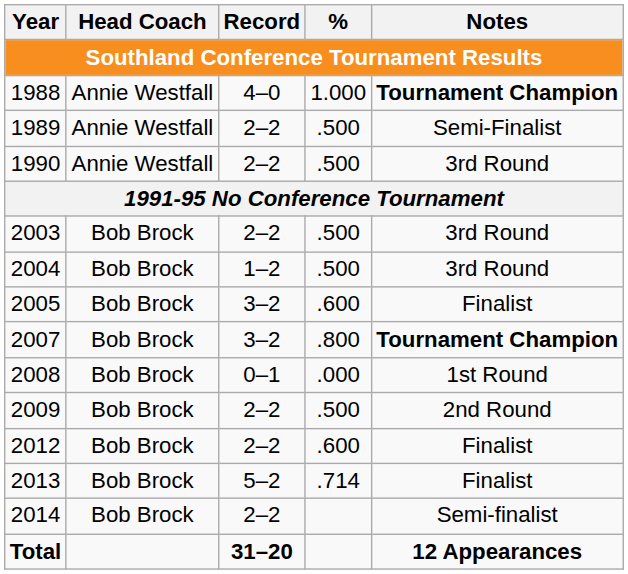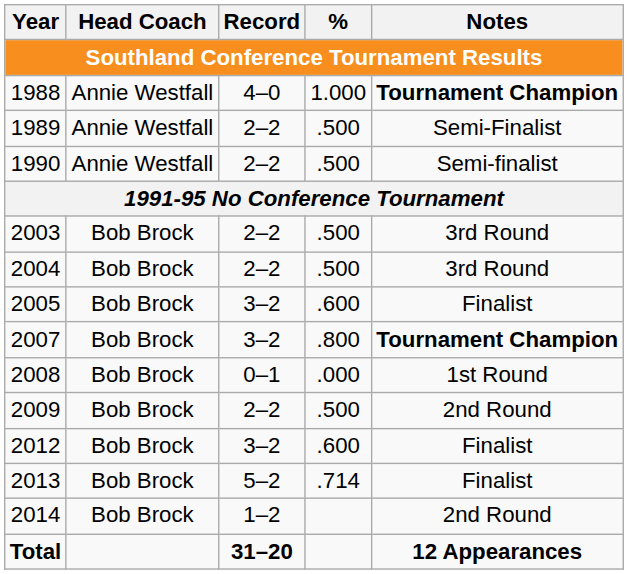 <table class="wikitable">
 <tr>
 <th>Year</th>
 <th>Head Coach</th>
 <th>Record</th>
 <th>%</th>
 <th>Notes</th>
 </tr>
 <tr>
 <th colspan=5 style="background:#F78E1E; color:white;">Southland Conference Tournament Results</th>
 </tr>
 <tr style="text-align:center;">
 <td>1988</td>
 <td>Annie Westfall</td>
 <td>4–0</td>
 <td>1.000</td>
 <td><strong>Tournament Champion</strong></td>
 </tr>
 <tr style="text-align:center;">
 <td>1989</td>
 <td>Annie Westfall</td>
 <td>2–2</td>
 <td>.500</td>
 <td>Semi-Finalist</td>
 </tr>
 <tr style="text-align:center;">
 <td>1990</td>
 <td>Annie Westfall</td>
 <td>2–2</td>
 <td>.500</td>
-<td>3rd Round</td>
+<td>Semi-finalist</td>
 </tr>
 <tr>
 <th colspan=12><em>1991-95 No Conference Tournament</em></th>
 </tr>
 <tr style="text-align:center;">
 <td>2003</td>
 <td>Bob Brock</td>
 <td>2–2</td>
 <td>.500</td>
 <td>3rd Round</td>
 </tr>
 <tr style="text-align:center;">
 <td>2004</td>
 <td>Bob Brock</td>
-<td>1–2</td>
+<td>2–2</td>
 <td>.500</td>
 <td>3rd Round</td>
 </tr>
 <tr style="text-align:center;">
 <td>2005</td>
 <td>Bob Brock</td>
 <td>3–2</td>
 <td>.600</td>
 <td>Finalist</td>
 </tr>
 <tr style="text-align:center;">
 <td>2007</td>
 <td>Bob Brock</td>
 <td>3–2</td>
 <td>.800</td>
 <td><strong>Tournament Champion</strong></td>
 </tr>
 <tr style="text-align:center;">
 <td>2008</td>
 <td>Bob Brock</td>
 <td>0–1</td>
 <td>.000</td>
 <td>1st Round</td>
 </tr>
 <tr style="text-align:center;">
 <td>2009</td>
 <td>Bob Brock</td>
 <td>2–2</td>
 <td>.500</td>
 <td>2nd Round</td>
 </tr>
 <tr style="text-align:center;">
 <td>2012</td>
 <td>Bob Brock</td>
-<td>2–2</td>
+<td>3–2</td>
 <td>.600</td>
 <td>Finalist</td>
 </tr>
 <tr style="text-align:center;">
 <td>2013</td>
 <td>Bob Brock</td>
 <td>5–2</td>
 <td>.714</td>
 <td>Finalist</td>
 </tr>
 <tr style="text-align:center;">
 <td>2014</td>
 <td>Bob Brock</td>
-<td>2–2</td>
+<td>1–2</td>
 <td></td>
-<td>Semi-finalist</td>
+<td>2nd Round</td>
 </tr>
 <tr style="text-align:center;">
 <td><strong>Total</strong></td>
 <td></td>
 <td><strong>31–20</strong></td>
 <td><strong></strong></td>
 <td><strong>12 Appearances</strong></td>
 </tr>
 </table>
